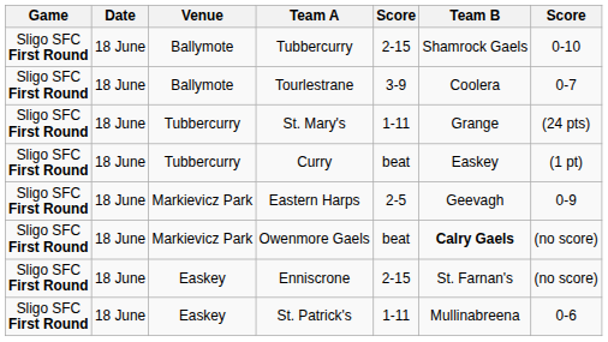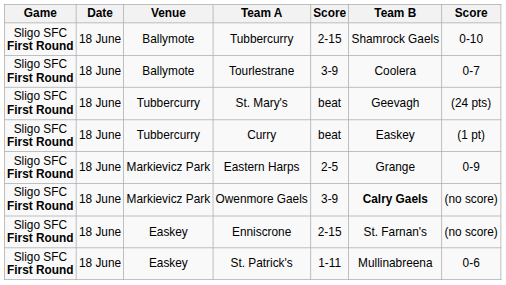 <table class="wikitable">
 <tr>
 <th>Game</th>
 <th>Date</th>
 <th>Venue</th>
 <th>Team A</th>
 <th>Score</th>
 <th>Team B</th>
 <th>Score</th>
 </tr>
 <tr align="center">
 <td>Sligo SFC<br><strong>First Round</strong></td>
 <td>18 June</td>
 <td>Ballymote</td>
 <td>Tubbercurry</td>
 <td>2-15</td>
 <td>Shamrock Gaels</td>
 <td>0-10</td>
 </tr>
 <tr align="center">
 <td>Sligo SFC<br><strong>First Round</strong></td>
 <td>18 June</td>
 <td>Ballymote</td>
 <td>Tourlestrane</td>
 <td>3-9</td>
 <td>Coolera</td>
 <td>0-7</td>
 </tr>
 <tr align="center">
 <td>Sligo SFC<br><strong>First Round</strong></td>
 <td>18 June</td>
 <td>Tubbercurry</td>
 <td>St. Mary's</td>
-<td>1-11</td>
-<td>Grange</td>
+<td>beat</td>
+<td>Geevagh</td>
 <td>(24 pts)</td>
 </tr>
 <tr align="center">
 <td>Sligo SFC<br><strong>First Round</strong></td>
 <td>18 June</td>
 <td>Tubbercurry</td>
 <td>Curry</td>
 <td>beat</td>
 <td>Easkey</td>
 <td>(1 pt)</td>
 </tr>
 <tr align="center">
 <td>Sligo SFC<br><strong>First Round</strong></td>
 <td>18 June</td>
 <td>Markievicz Park</td>
 <td>Eastern Harps</td>
 <td>2-5</td>
-<td>Geevagh</td>
+<td>Grange</td>
 <td>0-9</td>
 </tr>
 <tr align="center">
 <td>Sligo SFC<br><strong>First Round</strong></td>
 <td>18 June</td>
 <td>Markievicz Park</td>
 <td>Owenmore Gaels</td>
-<td>beat</td>
+<td>3-9</td>
 <td><strong>Calry Gaels</strong></td>
 <td>(no score)</td>
 </tr>
 <tr align="center">
 <td>Sligo SFC<br><strong>First Round</strong></td>
 <td>18 June</td>
 <td>Easkey</td>
 <td>Enniscrone</td>
 <td>2-15</td>
 <td>St. Farnan's</td>
 <td>(no score)</td>
 </tr>
 <tr align="center">
 <td>Sligo SFC<br><strong>First Round</strong></td>
 <td>18 June</td>
 <td>Easkey</td>
 <td>St. Patrick's</td>
 <td>1-11</td>
 <td>Mullinabreena</td>
 <td>0-6</td>
 </tr>
 </table>
